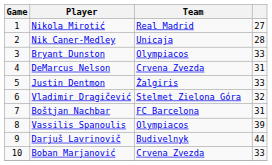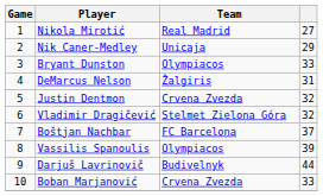 <table class="wikitable sortable" style="text-align: center;">
 <tr>
 <th style="text-align:center;">Game</th>
 <th style="text-align:center; width:150px;">Player</th>
 <th style="text-align:center; width:170px;">Team</th>
 <th style="text-align:center;"></th>
 </tr>
 <tr>
 <td>1</td>
 <td align="left"> <a href='#'>Nikola Mirotić</a></td>
 <td align="left"> <a href='#'>Real Madrid</a></td>
 <td>27</td>
 </tr>
 <tr>
 <td>2</td>
 <td align="left"> <a href='#'>Nik Caner-Medley</a></td>
 <td align="left"> <a href='#'>Unicaja</a></td>
-<td>28</td>
+<td>29</td>
 </tr>
 <tr>
 <td>3</td>
 <td align="left"> <a href='#'>Bryant Dunston</a></td>
 <td align="left"> <a href='#'>Olympiacos</a></td>
 <td>33</td>
 </tr>
 <tr>
 <td>4</td>
 <td align="left"> <a href='#'>DeMarcus Nelson</a></td>
-<td align="left"> <a href='#'>Crvena Zvezda</a></td>
+<td align="left"> <a href='#'>Žalgiris</a></td>
 <td>31</td>
 </tr>
 <tr>
 <td>5</td>
 <td align="left"> <a href='#'>Justin Dentmon</a></td>
-<td align="left"> <a href='#'>Žalgiris</a></td>
-<td>33</td>
+<td align="left"> <a href='#'>Crvena Zvezda</a></td>
+<td>32</td>
 </tr>
 <tr>
 <td>6</td>
 <td align="left"> <a href='#'>Vladimir Dragičević</a></td>
 <td align="left"> <a href='#'>Stelmet Zielona Góra</a></td>
 <td>32</td>
 </tr>
 <tr>
 <td>7</td>
 <td align="left"> <a href='#'>Boštjan Nachbar</a></td>
 <td align="left"> <a href='#'>FC Barcelona</a></td>
-<td>31</td>
+<td>37</td>
 </tr>
 <tr>
 <td>8</td>
 <td align="left"> <a href='#'>Vassilis Spanoulis</a></td>
 <td align="left"> <a href='#'>Olympiacos</a></td>
 <td>39</td>
 </tr>
 <tr>
 <td>9</td>
 <td align="left"> <a href='#'>Darjuš Lavrinovič</a></td>
 <td align="left"> <a href='#'>Budivelnyk</a></td>
 <td>44</td>
 </tr>
 <tr>
 <td>10</td>
 <td align="left"> <a href='#'>Boban Marjanović</a></td>
 <td align="left"> <a href='#'>Crvena Zvezda</a></td>
 <td>33</td>
 </tr>
 <tr>
 </tr>
 </table>
